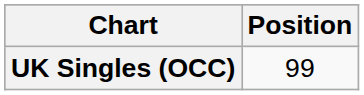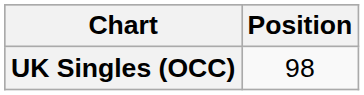 <table class="wikitable plainrowheaders" style="text-align:center">
 <tr>
 <th scope="col">Chart</th>
 <th scope="col">Position</th>
 </tr>
 <tr>
 <th scope="row">UK Singles (OCC)</th>
-<td>99</td>
+<td>98</td>
 </tr>
 </table>
